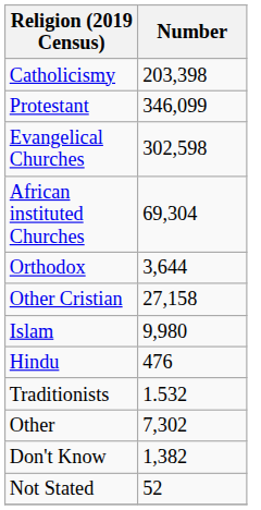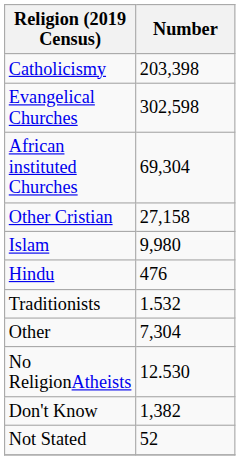 <table class="wikitable">
 <tr>
 <th style="width:100px;">Religion (2019 Census)</th>
 <th style="width:80px;">Number</th>
 </tr>
 <tr>
 <td><a href='#'>Catholicismy</a></td>
 <td>203,398</td>
 </tr>
 <tr>
-<td><a href='#'>Protestant</a></td>
-<td>346,099</td>
-</tr>
-<tr>
 <td><a href='#'>Evangelical Churches</a></td>
 <td>302,598</td>
 </tr>
 <tr>
 <td><a href='#'>African instituted Churches</a></td>
 <td>69,304</td>
-</tr>
-<tr>
-<td><a href='#'>Orthodox</a></td>
-<td>3,644</td>
 </tr>
 <tr>
 <td><a href='#'>Other Cristian</a></td>
 <td>27,158</td>
 </tr>
 <tr>
 <td><a href='#'>Islam</a></td>
 <td>9,980</td>
 </tr>
 <tr>
 <td><a href='#'>Hindu</a></td>
 <td>476</td>
 </tr>
 <tr>
 <td>Traditionists</td>
 <td>1.532</td>
 </tr>
 <tr>
 <td>Other</td>
-<td>7,302</td>
+<td>7,304</td>
+</tr>
+<tr>
+<td>No Religion<a href='#'>Atheists</a></td>
+<td>12.530</td>
 </tr>
 <tr>
 <td>Don't Know</td>
 <td>1,382</td>
 </tr>
 <tr>
 <td>Not Stated</td>
 <td>52</td>
 </tr>
 <tr>
 </tr>
 </table>
